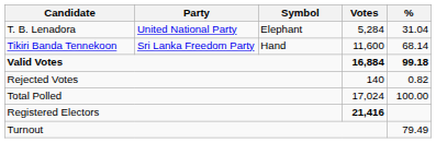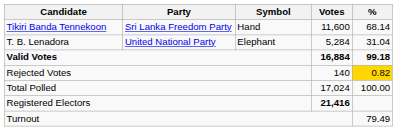 <table class="wikitable" border="1" style="text-align:right;">
 <tr>
 <th align=left width="190">Candidate</th>
 <th align=left width="180">Party</th>
 <th align=left width="120">Symbol</th>
 <th align=left width="60">Votes</th>
 <th align=left width="60">%</th>
 </tr>
 <tr>
+<td align=left><a href='#'>Tikiri Banda Tennekoon</a></td>
+<td align=left><a href='#'>Sri Lanka Freedom Party</a></td>
+<td align=left>Hand</td>
+<td align=right>11,600</td>
+<td align=right>68.14</td>
+</tr>
+<tr>
 <td align=left>T. B. Lenadora</td>
 <td align=left><a href='#'>United National Party</a></td>
 <td align=left>Elephant</td>
 <td align=right>5,284</td>
 <td align=right>31.04</td>
-</tr>
-<tr>
-<td align=left><a href='#'>Tikiri Banda Tennekoon</a></td>
-<td align=left><a href='#'>Sri Lanka Freedom Party</a></td>
-<td align=left>Hand</td>
-<td align=right>11,600</td>
-<td align=right>68.14</td>
 </tr>
 <tr>
 <td align=left colspan=3><strong>Valid Votes</strong></td>
 <td align=right><strong>16,884</strong></td>
 <td align=right><strong>99.18</strong></td>
 </tr>
 <tr>
 <td align=left colspan=3>Rejected Votes</td>
 <td align=right>140</td>
-<td align=right>0.82</td>
+<td align=right style="background: gold;">0.82</td>
 </tr>
 <tr>
 <td align=left colspan=3>Total Polled</td>
 <td align=right>17,024</td>
 <td align=right>100.00</td>
 </tr>
 <tr>
 <td align=left colspan=3>Registered Electors</td>
 <td align=right><strong>21,416</strong></td>
 <td></td>
 </tr>
 <tr>
 <td align=left colspan=4>Turnout</td>
 <td align=right>79.49</td>
 </tr>
 </table>
